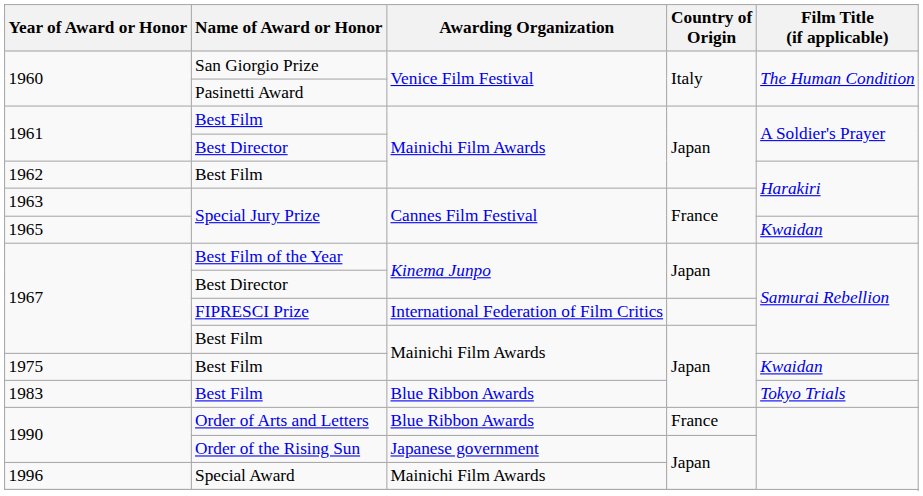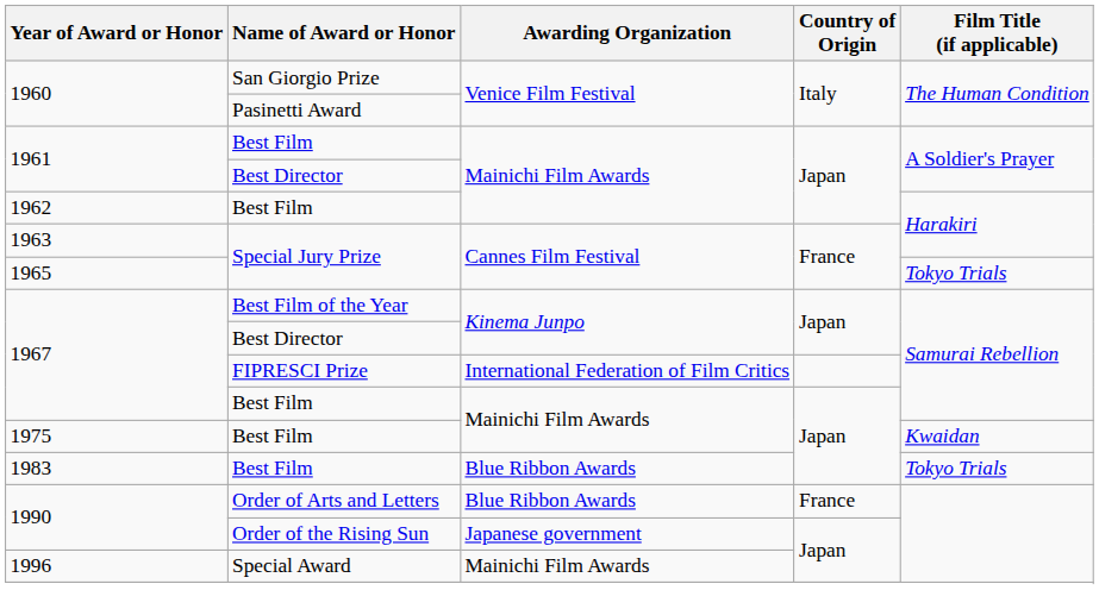 <table class="wikitable sortable" border="1">
 <tr>
 <th>Year of Award or Honor</th>
 <th>Name of Award or Honor</th>
 <th>Awarding Organization</th>
 <th>Country of <br>Origin</th>
 <th>Film Title <br>(if applicable)</th>
 </tr>
 <tr>
 <td rowspan=2>1960</td>
 <td>San Giorgio Prize</td>
 <td rowspan=2><a href='#'>Venice Film Festival</a></td>
 <td rowspan=2>Italy</td>
 <td rowspan=2><em><a href='#'>The Human Condition</a></em></td>
 </tr>
 <tr>
 <td>Pasinetti Award</td>
 </tr>
 <tr>
 <td rowspan=2>1961</td>
 <td><a href='#'>Best Film</a></td>
 <td rowspan=3><a href='#'>Mainichi Film Awards</a></td>
 <td rowspan=3>Japan</td>
 <td rowspan=2><a href='#'>A Soldier's Prayer</a></td>
 </tr>
 <tr>
 <td><a href='#'>Best Director</a></td>
 </tr>
 <tr>
 <td>1962</td>
 <td>Best Film</td>
 <td rowspan=2><em><a href='#'>Harakiri</a></em></td>
 </tr>
 <tr>
 <td>1963</td>
 <td rowspan=2><a href='#'>Special Jury Prize</a></td>
 <td rowspan=2><a href='#'>Cannes Film Festival</a></td>
 <td rowspan=2>France</td>
 </tr>
 <tr>
 <td>1965</td>
-<td><em><a href='#'>Kwaidan</a></em></td>
+<td><em><a href='#'>Tokyo Trials</a></em></td>
 </tr>
 <tr>
 <td rowspan=4>1967</td>
 <td><a href='#'>Best Film of the Year</a></td>
 <td rowspan=2><em><a href='#'>Kinema Junpo</a></em></td>
 <td rowspan=2>Japan</td>
 <td rowspan=4><em><a href='#'>Samurai Rebellion</a></em></td>
 </tr>
 <tr>
 <td>Best Director</td>
 </tr>
 <tr>
 <td><a href='#'>FIPRESCI Prize</a></td>
 <td><a href='#'>International Federation of Film Critics</a></td>
 <td></td>
 </tr>
 <tr>
 <td>Best Film</td>
 <td rowspan=2>Mainichi Film Awards</td>
 <td rowspan=3>Japan</td>
 </tr>
 <tr>
 <td>1975</td>
 <td>Best Film</td>
 <td><em><a href='#'>Kwaidan</a></em></td>
 </tr>
 <tr>
 <td>1983</td>
 <td><a href='#'>Best Film</a></td>
 <td><a href='#'>Blue Ribbon Awards</a></td>
 <td><em><a href='#'>Tokyo Trials</a></em></td>
 </tr>
 <tr>
 <td rowspan=2>1990</td>
 <td><a href='#'>Order of Arts and Letters</a></td>
 <td><a href='#'>Blue Ribbon Awards</a></td>
 <td>France</td>
 </tr>
 <tr>
 <td><a href='#'>Order of the Rising Sun</a></td>
 <td><a href='#'>Japanese government</a></td>
 <td rowspan=2>Japan</td>
 </tr>
 <tr>
 <td>1996</td>
 <td>Special Award</td>
 <td>Mainichi Film Awards</td>
 </tr>
 <tr>
 </tr>
 </table>
